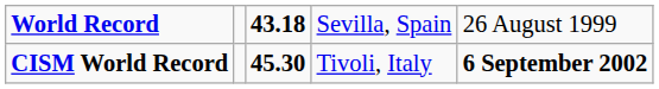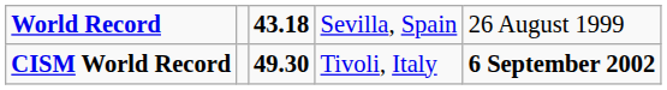 <table class="wikitable">
 <tr>
 <td><strong><a href='#'>World Record</a></strong></td>
 <td></td>
 <td><strong>43.18</strong></td>
 <td><a href='#'>Sevilla</a>, <a href='#'>Spain</a></td>
 <td>26 August 1999</td>
 </tr>
 <tr>
 <td><strong><a href='#'>CISM</a> World Record</strong></td>
 <td></td>
-<td><strong>45.30</strong></td>
+<td><strong>49.30</strong></td>
 <td><a href='#'>Tivoli</a>, <a href='#'>Italy</a></td>
 <td><strong>6 September 2002</strong></td>
 </tr>
 </table>
